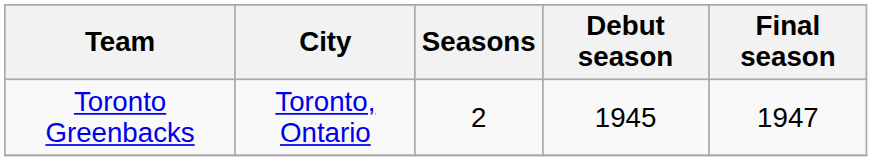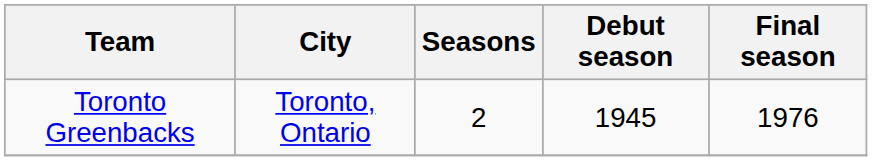 <table class="wikitable sortable" style="text-align: center; width:80%">
 <tr>
 <th>Team</th>
 <th>City</th>
 <th>Seasons</th>
 <th>Debut season</th>
 <th>Final season</th>
 </tr>
 <tr>
 <td><a href='#'>Toronto Greenbacks</a></td>
 <td><a href='#'>Toronto, Ontario</a></td>
 <td>2</td>
 <td>1945</td>
-<td>1947</td>
+<td>1976</td>
 </tr>
 <tr>
 </tr>
 </table>
